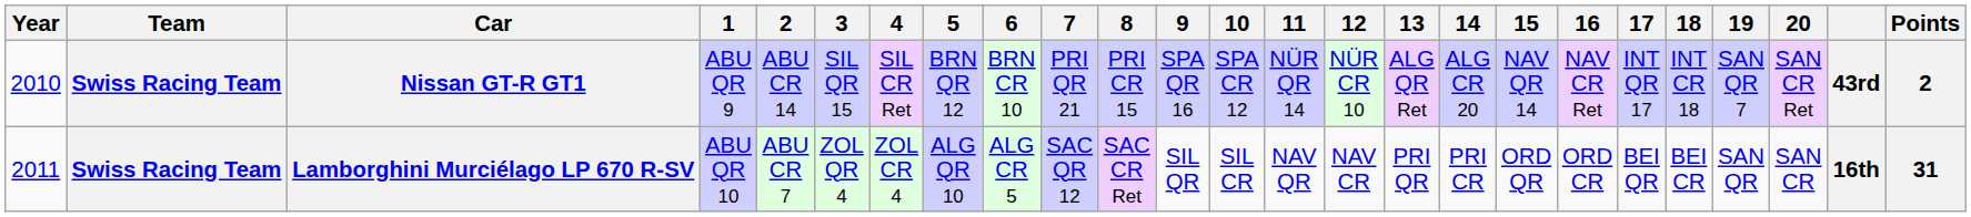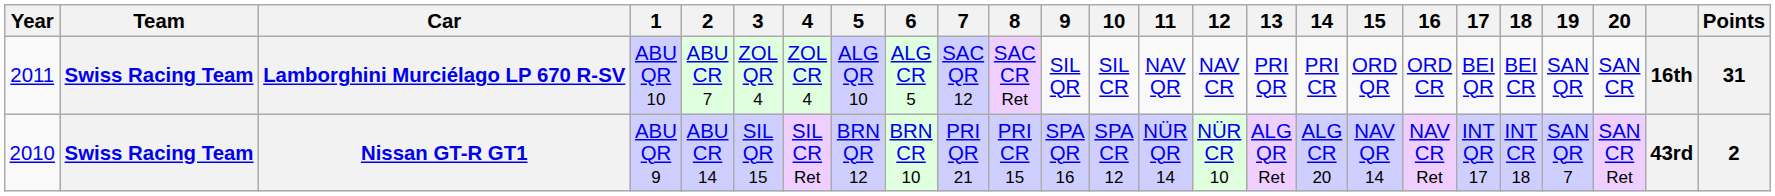 <table class="wikitable" border="1" style="text-align:center; font-size:85%;">
 <tr>
 <th>Year</th>
 <th>Team</th>
 <th>Car</th>
 <th>1</th>
 <th>2</th>
 <th>3</th>
 <th>4</th>
 <th>5</th>
 <th>6</th>
 <th>7</th>
 <th>8</th>
 <th>9</th>
 <th>10</th>
 <th>11</th>
 <th>12</th>
 <th>13</th>
 <th>14</th>
 <th>15</th>
 <th>16</th>
 <th>17</th>
 <th>18</th>
 <th>19</th>
 <th>20</th>
 <th></th>
 <th>Points</th>
 </tr>
 <tr>
+<td><a href='#'>2011</a></td>
+<th nowrap><a href='#'>Swiss Racing Team</a></th>
+<th nowrap><a href='#'>Lamborghini Murciélago LP 670 R-SV</a></th>
+<td style="background:#CFCFFF;"><a href='#'>ABU<br>QR</a><br><small>10<br></small></td>
+<td style="background:#DFFFDF;"><a href='#'>ABU<br>CR</a><br><small>7<br></small></td>
+<td style="background:#DFFFDF;"><a href='#'>ZOL<br>QR</a><br><small>4<br></small></td>
+<td style="background:#DFFFDF;"><a href='#'>ZOL<br>CR</a><br><small>4<br></small></td>
+<td style="background:#CFCFFF;"><a href='#'>ALG<br>QR</a><br><small>10<br></small></td>
+<td style="background:#DFFFDF;"><a href='#'>ALG<br>CR</a><br><small>5<br></small></td>
+<td style="background:#CFCFFF;"><a href='#'>SAC<br>QR</a><br><small>12<br></small></td>
+<td style="background:#EFCFFF;"><a href='#'>SAC<br>CR</a><br><small>Ret<br></small></td>
+<td><a href='#'>SIL<br>QR</a></td>
+<td><a href='#'>SIL<br>CR</a></td>
+<td><a href='#'>NAV<br>QR</a></td>
+<td><a href='#'>NAV<br>CR</a></td>
+<td><a href='#'>PRI<br>QR</a></td>
+<td><a href='#'>PRI<br>CR</a></td>
+<td><a href='#'>ORD<br>QR</a></td>
+<td><a href='#'>ORD<br>CR</a></td>
+<td><a href='#'>BEI<br>QR</a></td>
+<td><a href='#'>BEI<br>CR</a></td>
+<td><a href='#'>SAN<br>QR</a></td>
+<td><a href='#'>SAN<br>CR</a></td>
+<th>16th</th>
+<th>31</th>
+</tr>
+<tr>
 <td><a href='#'>2010</a></td>
 <th nowrap><a href='#'>Swiss Racing Team</a></th>
 <th nowrap><a href='#'>Nissan GT-R GT1</a></th>
 <td style="background:#CFCFFF;"><a href='#'>ABU<br>QR</a><br><small>9<br></small></td>
 <td style="background:#CFCFFF;"><a href='#'>ABU<br>CR</a><br><small>14<br></small></td>
 <td style="background:#CFCFFF;"><a href='#'>SIL<br>QR</a><br><small>15<br></small></td>
 <td style="background:#EFCFFF;"><a href='#'>SIL<br>CR</a><br><small>Ret<br></small></td>
 <td style="background:#CFCFFF;"><a href='#'>BRN<br>QR</a><br><small>12<br></small></td>
 <td style="background:#DFFFDF;"><a href='#'>BRN<br>CR</a><br><small>10<br></small></td>
 <td style="background:#CFCFFF;"><a href='#'>PRI<br>QR</a><br><small>21<br></small></td>
 <td style="background:#CFCFFF;"><a href='#'>PRI<br>CR</a><br><small>15<br></small></td>
 <td style="background:#CFCFFF;"><a href='#'>SPA<br>QR</a><br><small>16<br></small></td>
 <td style="background:#CFCFFF;"><a href='#'>SPA<br>CR</a><br><small>12<br></small></td>
 <td style="background:#CFCFFF;"><a href='#'>NÜR<br>QR</a><br><small>14<br></small></td>
 <td style="background:#DFFFDF;"><a href='#'>NÜR<br>CR</a><br><small>10<br></small></td>
 <td style="background:#EFCFFF;"><a href='#'>ALG<br>QR</a><br><small>Ret<br></small></td>
 <td style="background:#CFCFFF;"><a href='#'>ALG<br>CR</a><br><small>20<br></small></td>
 <td style="background:#CFCFFF;"><a href='#'>NAV<br>QR</a><br><small>14<br></small></td>
 <td style="background:#EFCFFF;"><a href='#'>NAV<br>CR</a><br><small>Ret<br></small></td>
 <td style="background:#CFCFFF;"><a href='#'>INT<br>QR</a><br><small>17<br></small></td>
 <td style="background:#CFCFFF;"><a href='#'>INT<br>CR</a><br><small>18<br></small></td>
 <td style="background:#CFCFFF;"><a href='#'>SAN<br>QR</a><br><small>7<br></small></td>
 <td style="background:#EFCFFF;"><a href='#'>SAN<br>CR</a><br><small>Ret<br></small></td>
 <th>43rd</th>
 <th>2</th>
 </tr>
-<tr>
-<td><a href='#'>2011</a></td>
-<th nowrap><a href='#'>Swiss Racing Team</a></th>
-<th nowrap><a href='#'>Lamborghini Murciélago LP 670 R-SV</a></th>
-<td style="background:#CFCFFF;"><a href='#'>ABU<br>QR</a><br><small>10<br></small></td>
-<td style="background:#DFFFDF;"><a href='#'>ABU<br>CR</a><br><small>7<br></small></td>
-<td style="background:#DFFFDF;"><a href='#'>ZOL<br>QR</a><br><small>4<br></small></td>
-<td style="background:#DFFFDF;"><a href='#'>ZOL<br>CR</a><br><small>4<br></small></td>
-<td style="background:#CFCFFF;"><a href='#'>ALG<br>QR</a><br><small>10<br></small></td>
-<td style="background:#DFFFDF;"><a href='#'>ALG<br>CR</a><br><small>5<br></small></td>
-<td style="background:#CFCFFF;"><a href='#'>SAC<br>QR</a><br><small>12<br></small></td>
-<td style="background:#EFCFFF;"><a href='#'>SAC<br>CR</a><br><small>Ret<br></small></td>
-<td><a href='#'>SIL<br>QR</a></td>
-<td><a href='#'>SIL<br>CR</a></td>
-<td><a href='#'>NAV<br>QR</a></td>
-<td><a href='#'>NAV<br>CR</a></td>
-<td><a href='#'>PRI<br>QR</a></td>
-<td><a href='#'>PRI<br>CR</a></td>
-<td><a href='#'>ORD<br>QR</a></td>
-<td><a href='#'>ORD<br>CR</a></td>
-<td><a href='#'>BEI<br>QR</a></td>
-<td><a href='#'>BEI<br>CR</a></td>
-<td><a href='#'>SAN<br>QR</a></td>
-<td><a href='#'>SAN<br>CR</a></td>
-<th>16th</th>
-<th>31</th>
-</tr>
 </table>
